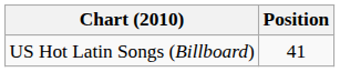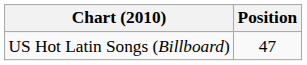 <table class="wikitable">
 <tr>
 <th>Chart (2010)</th>
 <th>Position</th>
 </tr>
 <tr>
 <td>US Hot Latin Songs (<em>Billboard</em>)</td>
-<td align="center">41</td>
+<td align="center">47</td>
 </tr>
 </table>
